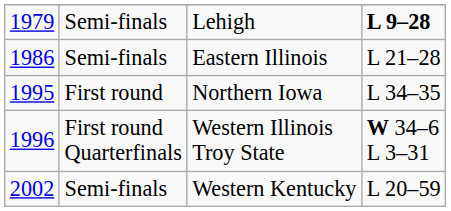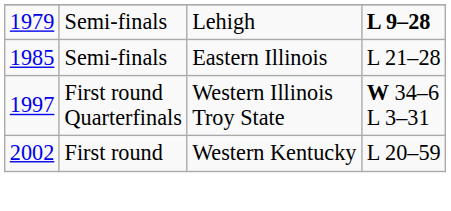 <table class="wikitable">
 <tr>
 </tr>
 <tr>
 <td><a href='#'>1979</a></td>
 <td>Semi-finals</td>
 <td>Lehigh</td>
 <td><strong>L 9–28</strong></td>
 </tr>
 <tr>
-<td><a href='#'>1986</a></td>
+<td><a href='#'>1985</a></td>
 <td>Semi-finals</td>
 <td>Eastern Illinois</td>
 <td>L 21–28</td>
 </tr>
 <tr>
-<td><a href='#'>1995</a></td>
-<td>First round</td>
-<td>Northern Iowa</td>
-<td>L 34–35</td>
-</tr>
-<tr>
-<td><a href='#'>1996</a></td>
+<td><a href='#'>1997</a></td>
 <td>First round<br>Quarterfinals</td>
 <td>Western Illinois<br>Troy State</td>
 <td><strong>W</strong> 34–6<br>L 3–31</td>
 </tr>
 <tr>
 <td><a href='#'>2002</a></td>
-<td>Semi-finals</td>
+<td>First round</td>
 <td>Western Kentucky</td>
 <td>L 20–59</td>
 </tr>
 </table>
